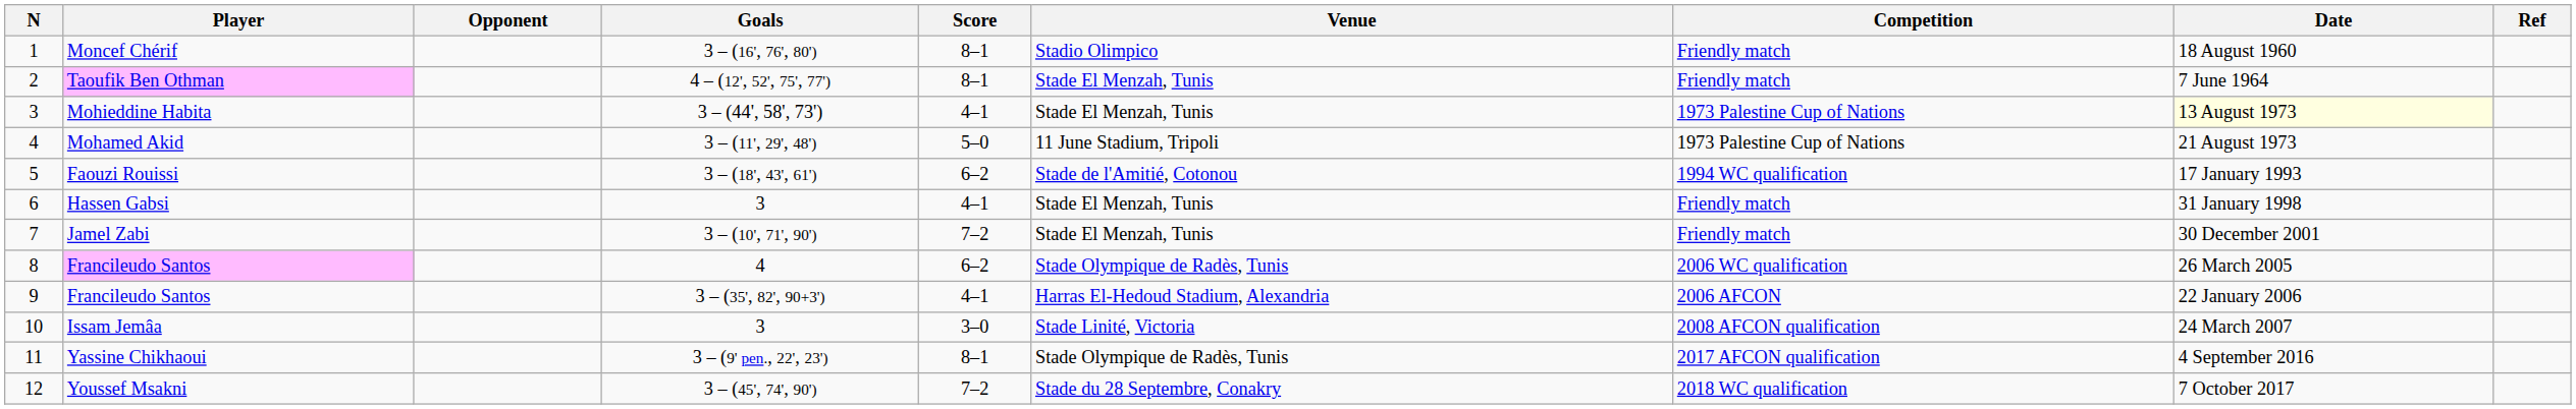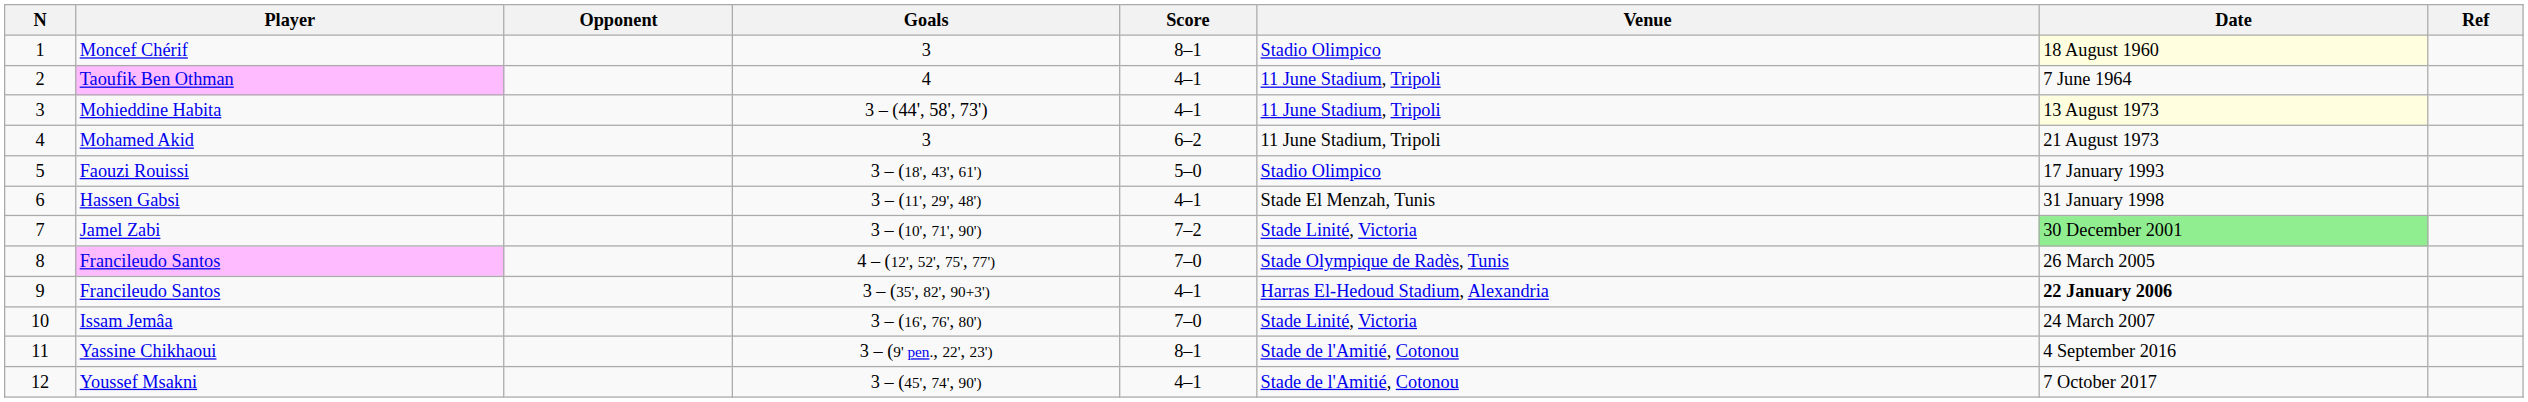 <table class="wikitable" style="font-size:90%; text-align:left;" width="100%">
 <tr>
 <th>N</th>
 <th>Player</th>
 <th>Opponent</th>
 <th>Goals</th>
 <th>Score</th>
 <th>Venue</th>
-<th>Competition</th>
 <th>Date</th>
 <th>Ref</th>
 </tr>
 <tr>
 <td align="center">1</td>
 <td><a href='#'>Moncef Chérif</a></td>
 <td></td>
-<td align="center">3 – (<small>16'</small>, <small>76'</small>, <small>80')</small></td>
+<td align="center">3</td>
 <td align="center">8–1</td>
 <td><a href='#'>Stadio Olimpico</a></td>
-<td><a href='#'>Friendly match</a></td>
-<td>18 August 1960</td>
+<td style="background: lightyellow;">18 August 1960</td>
 <td></td>
 </tr>
 <tr>
 <td align="center">2</td>
 <td style="background:#ffbbff"><a href='#'>Taoufik Ben Othman</a></td>
 <td></td>
-<td align="center">4 – (<small>12'</small>, <small>52'</small>, <small>75'</small>, <small>77')</small></td>
-<td align="center">8–1</td>
-<td><a href='#'>Stade El Menzah</a>, <a href='#'>Tunis</a></td>
-<td><a href='#'>Friendly match</a></td>
+<td align="center">4</td>
+<td align="center">4–1</td>
+<td><a href='#'>11 June Stadium</a>, <a href='#'>Tripoli</a></td>
 <td>7 June 1964</td>
 <td></td>
 </tr>
 <tr>
 <td align="center">3</td>
 <td><a href='#'>Mohieddine Habita</a></td>
 <td></td>
 <td align="center">3 – (44', 58', 73')</td>
 <td align="center">4–1</td>
-<td>Stade El Menzah, Tunis</td>
-<td><a href='#'>1973 Palestine Cup of Nations</a></td>
+<td><a href='#'>11 June Stadium</a>, <a href='#'>Tripoli</a></td>
 <td style="background: lightyellow;">13 August 1973</td>
 <td></td>
 </tr>
 <tr>
 <td align="center">4</td>
 <td><a href='#'>Mohamed Akid</a></td>
 <td></td>
-<td align="center">3 – (<small>11'</small>, <small>29'</small>, <small>48')</small></td>
-<td align="center">5–0</td>
+<td align="center">3</td>
+<td align="center">6–2</td>
 <td>11 June Stadium, Tripoli</td>
-<td>1973 Palestine Cup of Nations</td>
 <td>21 August 1973</td>
 <td></td>
 </tr>
 <tr>
 <td align="center">5</td>
 <td><a href='#'>Faouzi Rouissi</a></td>
 <td></td>
 <td align="center">3 – (<small>18'</small>, <small>43'</small>, <small>61')</small></td>
-<td align="center">6–2</td>
-<td><a href='#'>Stade de l'Amitié</a>, <a href='#'>Cotonou</a></td>
-<td><a href='#'>1994 WC qualification</a></td>
+<td align="center">5–0</td>
+<td><a href='#'>Stadio Olimpico</a></td>
 <td>17 January 1993</td>
 <td></td>
 </tr>
 <tr>
 <td align="center">6</td>
 <td><a href='#'>Hassen Gabsi</a></td>
 <td></td>
-<td align="center">3</td>
+<td align="center">3 – (<small>11'</small>, <small>29'</small>, <small>48')</small></td>
 <td align="center">4–1</td>
 <td>Stade El Menzah, Tunis</td>
-<td><a href='#'>Friendly match</a></td>
 <td>31 January 1998</td>
 <td></td>
 </tr>
 <tr>
 <td align="center">7</td>
 <td><a href='#'>Jamel Zabi</a></td>
 <td></td>
 <td align="center">3 – (<small>10'</small>, <small>71'</small>, <small>90')</small></td>
 <td align="center">7–2</td>
-<td>Stade El Menzah, Tunis</td>
-<td><a href='#'>Friendly match</a></td>
-<td>30 December 2001</td>
+<td><a href='#'>Stade Linité</a>, <a href='#'>Victoria</a></td>
+<td style="background: lightgreen;">30 December 2001</td>
 <td></td>
 </tr>
 <tr>
 <td align="center">8</td>
 <td style="background:#ffbbff"><a href='#'>Francileudo Santos</a></td>
 <td></td>
-<td align="center">4</td>
-<td align="center">6–2</td>
+<td align="center">4 – (<small>12'</small>, <small>52'</small>, <small>75'</small>, <small>77')</small></td>
+<td align="center">7–0</td>
 <td><a href='#'>Stade Olympique de Radès</a>, <a href='#'>Tunis</a></td>
-<td><a href='#'>2006 WC qualification</a></td>
 <td>26 March 2005</td>
 <td></td>
 </tr>
 <tr>
 <td align="center">9</td>
 <td><a href='#'>Francileudo Santos</a></td>
 <td></td>
 <td align="center">3 – (<small>35'</small>, <small>82'</small>, <small>90+3')</small></td>
 <td align="center">4–1</td>
 <td><a href='#'>Harras El-Hedoud Stadium</a>, <a href='#'>Alexandria</a></td>
-<td><a href='#'>2006 AFCON</a></td>
-<td>22 January 2006</td>
+<td><strong>22 January 2006</strong></td>
 <td></td>
 </tr>
 <tr>
 <td align="center">10</td>
 <td><a href='#'>Issam Jemâa</a></td>
 <td></td>
-<td align="center">3</td>
-<td align="center">3–0</td>
+<td align="center">3 – (<small>16'</small>, <small>76'</small>, <small>80')</small></td>
+<td align="center">7–0</td>
 <td><a href='#'>Stade Linité</a>, <a href='#'>Victoria</a></td>
-<td><a href='#'>2008 AFCON qualification</a></td>
 <td>24 March 2007</td>
 <td></td>
 </tr>
 <tr>
 <td align="center">11</td>
 <td><a href='#'>Yassine Chikhaoui</a></td>
 <td></td>
 <td align="center">3 – (<small>9' <a href='#'>pen</a>.</small>, <small>22'</small>, <small>23')</small></td>
 <td align="center">8–1</td>
-<td>Stade Olympique de Radès, Tunis</td>
-<td><a href='#'>2017 AFCON qualification</a></td>
+<td><a href='#'>Stade de l'Amitié</a>, <a href='#'>Cotonou</a></td>
 <td>4 September 2016</td>
 <td></td>
 </tr>
 <tr>
 <td align="center">12</td>
 <td><a href='#'>Youssef Msakni</a></td>
 <td></td>
 <td align="center">3 – (<small>45'</small>, <small>74'</small>, <small>90')</small></td>
-<td align="center">7–2</td>
-<td><a href='#'>Stade du 28 Septembre</a>, <a href='#'>Conakry</a></td>
-<td><a href='#'>2018 WC qualification</a></td>
+<td align="center">4–1</td>
+<td><a href='#'>Stade de l'Amitié</a>, <a href='#'>Cotonou</a></td>
 <td>7 October 2017</td>
 <td></td>
 </tr>
 </table>
